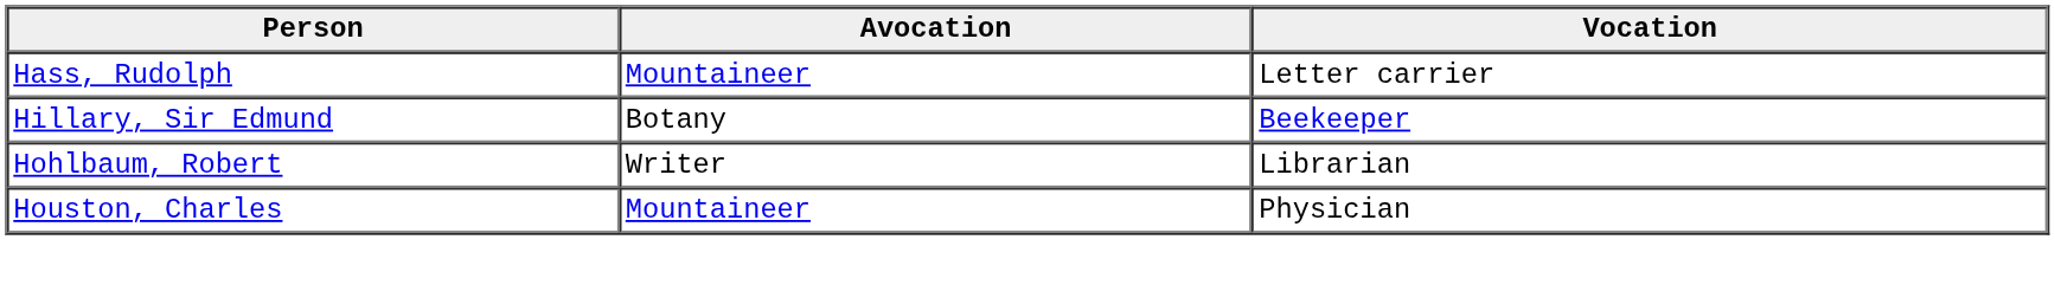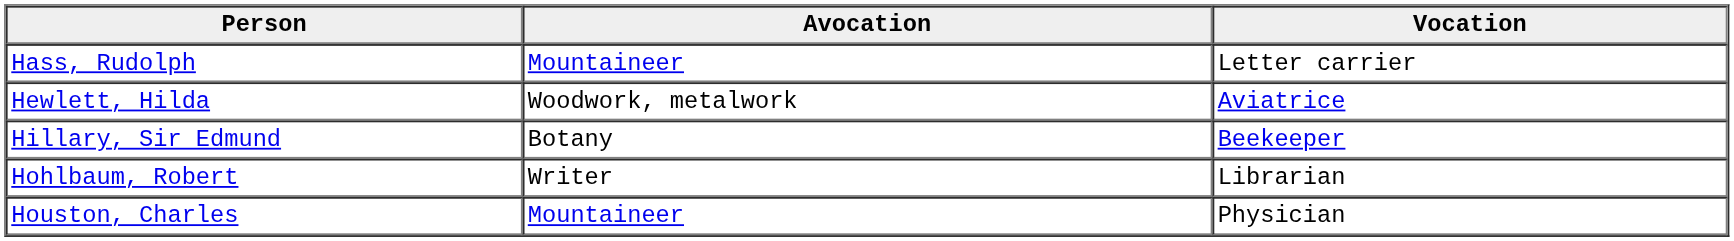 <table border=1 cellpadding=2 cellspacing=0 width=75%>
 <tr style="background:#efefef">
 <th width=30%>Person</th>
 <th>Avocation</th>
 <th>Vocation</th>
 </tr>
 <tr>
 <td><a href='#'>Hass, Rudolph</a></td>
 <td><a href='#'>Mountaineer</a></td>
 <td>Letter carrier</td>
+</tr>
+<tr>
+<td><a href='#'>Hewlett, Hilda</a></td>
+<td>Woodwork, metalwork</td>
+<td><a href='#'>Aviatrice</a></td>
 </tr>
 <tr>
 <td><a href='#'>Hillary, Sir Edmund</a></td>
 <td>Botany</td>
 <td><a href='#'>Beekeeper</a></td>
 </tr>
 <tr>
 <td><a href='#'>Hohlbaum, Robert</a></td>
 <td>Writer</td>
 <td>Librarian</td>
 </tr>
 <tr>
 <td><a href='#'>Houston, Charles</a></td>
 <td><a href='#'>Mountaineer</a></td>
 <td>Physician</td>
 </tr>
 </table>
